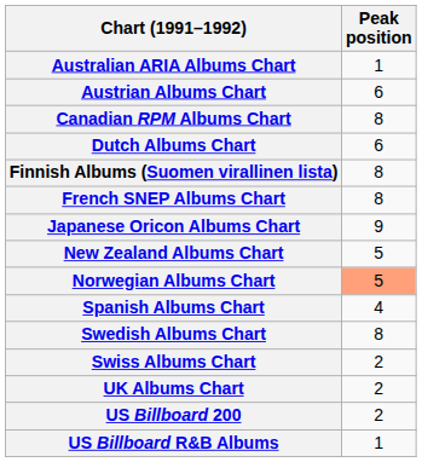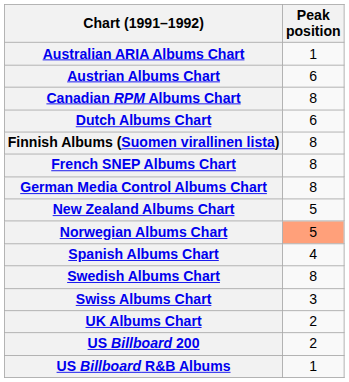 <table class="wikitable sortable plainrowheaders" style="text-align:center;">
 <tr>
 <th scope="col">Chart (1991–1992)</th>
 <th scope="col">Peak<br>position</th>
 </tr>
 <tr>
 <th scope="row"><a href='#'>Australian ARIA Albums Chart</a></th>
 <td>1</td>
 </tr>
 <tr>
 <th scope="row"><a href='#'>Austrian Albums Chart</a></th>
 <td>6</td>
 </tr>
 <tr>
 <th scope="row"><a href='#'>Canadian <em>RPM</em> Albums Chart</a></th>
 <td>8</td>
 </tr>
 <tr>
 <th scope="row"><a href='#'>Dutch Albums Chart</a></th>
 <td>6</td>
 </tr>
 <tr>
 <th scope="row">Finnish Albums (<a href='#'>Suomen virallinen lista</a>)</th>
 <td>8</td>
 </tr>
 <tr>
 <th scope="row"><a href='#'>French SNEP Albums Chart</a></th>
 <td>8</td>
 </tr>
 <tr>
-<th scope="row"><a href='#'>Japanese Oricon Albums Chart</a></th>
-<td>9</td>
+<th scope="row"><a href='#'>German Media Control Albums Chart</a></th>
+<td>8</td>
 </tr>
 <tr>
 <th scope="row"><a href='#'>New Zealand Albums Chart</a></th>
 <td>5</td>
 </tr>
 <tr>
 <th scope="row"><a href='#'>Norwegian Albums Chart</a></th>
 <td style="background: lightsalmon;">5</td>
 </tr>
 <tr>
 <th scope="row"><a href='#'>Spanish Albums Chart</a></th>
 <td align="center">4</td>
 </tr>
 <tr>
 <th scope="row"><a href='#'>Swedish Albums Chart</a></th>
 <td>8</td>
 </tr>
 <tr>
 <th scope="row"><a href='#'>Swiss Albums Chart</a></th>
-<td>2</td>
+<td>3</td>
 </tr>
 <tr>
 <th scope="row"><a href='#'>UK Albums Chart</a></th>
 <td>2</td>
 </tr>
 <tr>
 <th scope="row"><a href='#'>US <em>Billboard</em> 200</a></th>
 <td>2</td>
 </tr>
 <tr>
 <th scope="row"><a href='#'>US <em>Billboard</em> R&B Albums</a></th>
 <td>1</td>
 </tr>
 </table>
